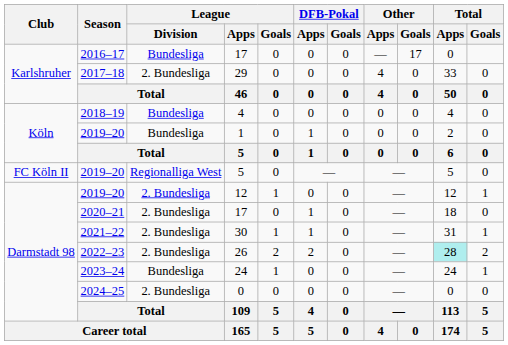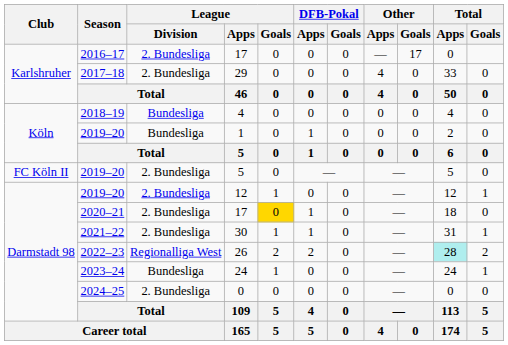 <table class="wikitable" style="text-align:center">
 <tr>
 <th rowspan="2">Club</th>
 <th rowspan="2">Season</th>
 <th colspan="3">League</th>
 <th colspan="2"><a href='#'>DFB-Pokal</a></th>
 <th colspan="2">Other</th>
 <th colspan="2">Total</th>
 </tr>
 <tr>
 <th>Division</th>
 <th>Apps</th>
 <th>Goals</th>
 <th>Apps</th>
 <th>Goals</th>
 <th>Apps</th>
 <th>Goals</th>
 <th>Apps</th>
 <th>Goals</th>
 </tr>
 <tr>
 <td rowspan="3"><a href='#'>Karlshruher</a></td>
 <td><a href='#'>2016–17</a></td>
-<td><a href='#'>Bundesliga</a></td>
+<td><a href='#'>2. Bundesliga</a></td>
 <td>17</td>
 <td>0</td>
 <td>0</td>
 <td>0</td>
 <td colspan"2">—</td>
 <td>17</td>
 <td>0</td>
 </tr>
 <tr>
 <td><a href='#'>2017–18</a></td>
 <td>2. Bundesliga</td>
 <td>29</td>
 <td>0</td>
 <td>0</td>
 <td>0</td>
 <td>4</td>
 <td>0</td>
 <td>33</td>
 <td>0</td>
 </tr>
 <tr>
 <th colspan="2">Total</th>
 <th>46</th>
 <th>0</th>
 <th>0</th>
 <th>0</th>
 <th>4</th>
 <th>0</th>
 <th>50</th>
 <th>0</th>
 </tr>
 <tr>
 <td rowspan="3"><a href='#'>Köln</a></td>
 <td><a href='#'>2018–19</a></td>
 <td><a href='#'>Bundesliga</a></td>
 <td>4</td>
 <td>0</td>
 <td>0</td>
 <td>0</td>
 <td>0</td>
 <td>0</td>
 <td>4</td>
 <td>0</td>
 </tr>
 <tr>
 <td><a href='#'>2019–20</a></td>
 <td>Bundesliga</td>
 <td>1</td>
 <td>0</td>
 <td>1</td>
 <td>0</td>
 <td>0</td>
 <td>0</td>
 <td>2</td>
 <td>0</td>
 </tr>
 <tr>
 <th colspan="2">Total</th>
 <th>5</th>
 <th>0</th>
 <th>1</th>
 <th>0</th>
 <th>0</th>
 <th>0</th>
 <th>6</th>
 <th>0</th>
 </tr>
 <tr>
 <td><a href='#'>FC Köln II</a></td>
 <td><a href='#'>2019–20</a></td>
-<td><a href='#'>Regionalliga West</a></td>
+<td>2. Bundesliga</td>
 <td>5</td>
 <td>0</td>
 <td colspan="2">—</td>
 <td colspan="2">—</td>
 <td>5</td>
 <td>0</td>
 </tr>
 <tr>
 <td rowspan="7"><a href='#'>Darmstadt 98</a></td>
 <td><a href='#'>2019–20</a></td>
 <td><a href='#'>2. Bundesliga</a></td>
 <td>12</td>
 <td>1</td>
 <td>0</td>
 <td>0</td>
 <td colspan="2">—</td>
 <td>12</td>
 <td>1</td>
 </tr>
 <tr>
 <td><a href='#'>2020–21</a></td>
 <td>2. Bundesliga</td>
 <td>17</td>
-<td>0</td>
+<td style="background: gold;">0</td>
 <td>1</td>
 <td>0</td>
 <td colspan="2">—</td>
 <td>18</td>
 <td>0</td>
 </tr>
 <tr>
 <td><a href='#'>2021–22</a></td>
 <td>2. Bundesliga</td>
 <td>30</td>
 <td>1</td>
 <td>1</td>
 <td>0</td>
 <td colspan="2">—</td>
 <td>31</td>
 <td>1</td>
 </tr>
 <tr>
 <td><a href='#'>2022–23</a></td>
-<td>2. Bundesliga</td>
+<td><a href='#'>Regionalliga West</a></td>
 <td>26</td>
 <td>2</td>
 <td>2</td>
 <td>0</td>
 <td colspan="2">—</td>
 <td style="background: paleturquoise;">28</td>
 <td>2</td>
 </tr>
 <tr>
 <td><a href='#'>2023–24</a></td>
 <td>Bundesliga</td>
 <td>24</td>
 <td>1</td>
 <td>0</td>
 <td>0</td>
 <td colspan="2">—</td>
 <td>24</td>
 <td>1</td>
 </tr>
 <tr>
 <td><a href='#'>2024–25</a></td>
 <td>2. Bundesliga</td>
 <td>0</td>
 <td>0</td>
 <td>0</td>
 <td>0</td>
 <td colspan="2">—</td>
 <td>0</td>
 <td>0</td>
 </tr>
 <tr>
 <th colspan="2">Total</th>
 <th>109</th>
 <th>5</th>
 <th>4</th>
 <th>0</th>
 <th colspan="2">—</th>
 <th>113</th>
 <th>5</th>
 </tr>
 <tr>
 <th colspan="3">Career total</th>
 <th>165</th>
 <th>5</th>
 <th>5</th>
 <th>0</th>
 <th>4</th>
 <th>0</th>
 <th>174</th>
 <th>5</th>
 </tr>
 </table>
